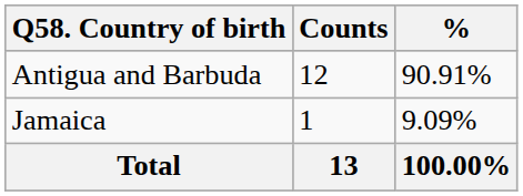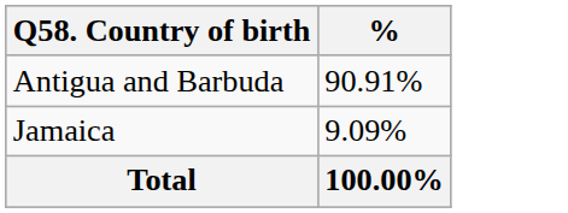 <table class="wikitable sortable">
 <tr>
 <th>Q58. Country of birth</th>
-<th>Counts</th>
 <th>%</th>
 </tr>
 <tr>
 <td>Antigua and Barbuda</td>
-<td>12</td>
 <td>90.91%</td>
 </tr>
 <tr>
 <td>Jamaica</td>
-<td>1</td>
 <td>9.09%</td>
 </tr>
 <tr>
 <th>Total</th>
-<th>13</th>
 <th>100.00%</th>
 </tr>
 </table>
